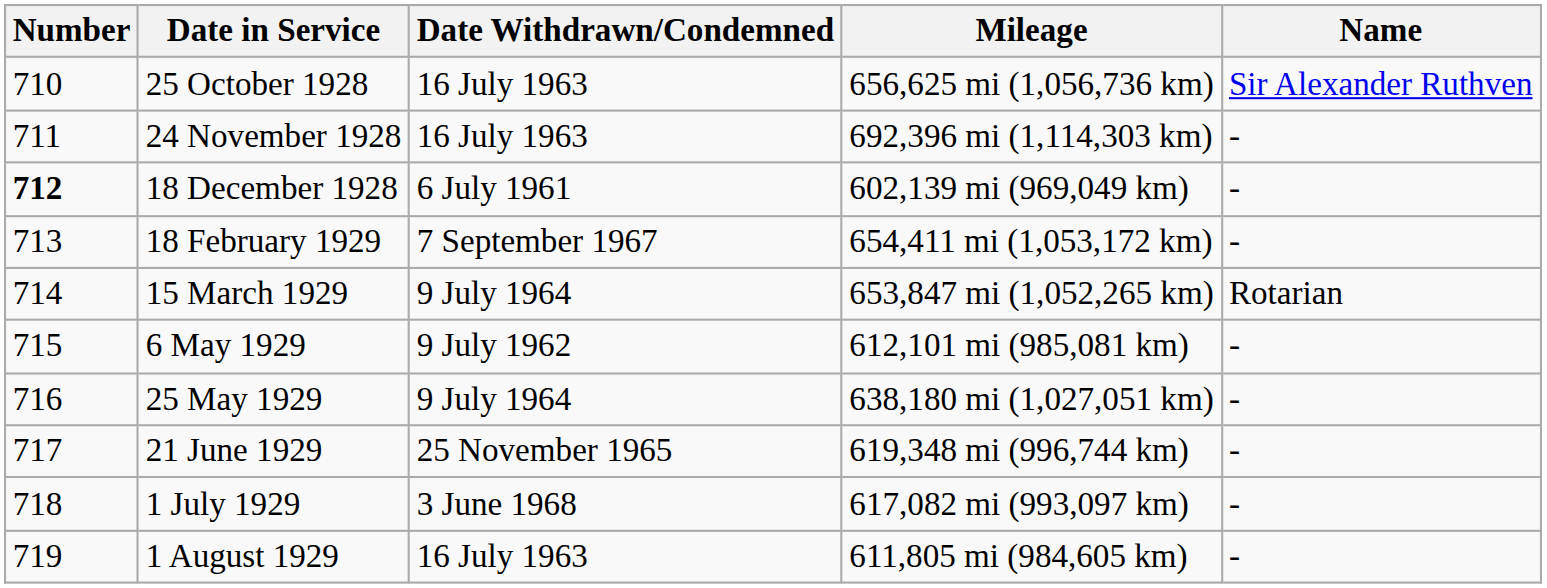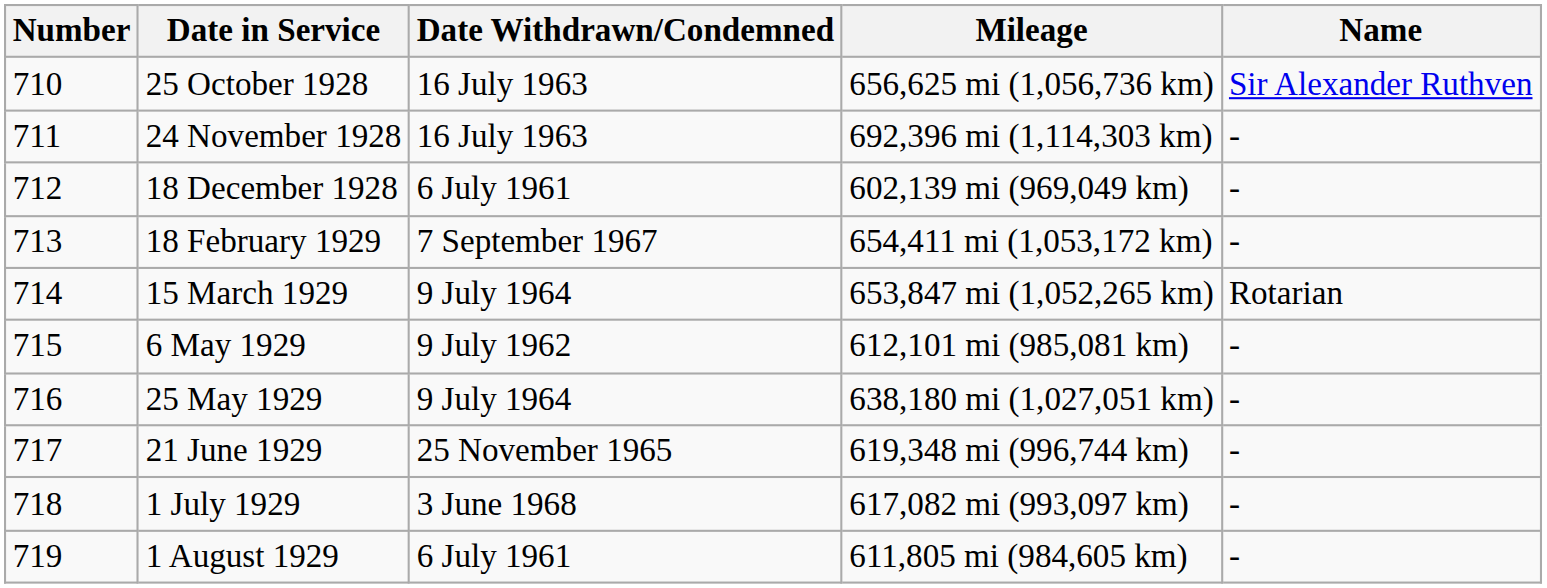 <table class="wikitable">
 <tr>
 <th>Number</th>
 <th>Date in Service</th>
 <th>Date Withdrawn/Condemned</th>
 <th>Mileage</th>
 <th>Name</th>
 </tr>
 <tr>
 <td>710</td>
 <td>25 October 1928</td>
 <td>16 July 1963</td>
 <td>656,625 mi (1,056,736 km)</td>
 <td><a href='#'>Sir Alexander Ruthven</a></td>
 </tr>
 <tr>
 <td>711</td>
 <td>24 November 1928</td>
 <td>16 July 1963</td>
 <td>692,396 mi (1,114,303 km)</td>
 <td>-</td>
 </tr>
 <tr>
-<td><strong>712</strong></td>
+<td>712</td>
 <td>18 December 1928</td>
 <td>6 July 1961</td>
 <td>602,139 mi (969,049 km)</td>
 <td>-</td>
 </tr>
 <tr>
 <td>713</td>
 <td>18 February 1929</td>
 <td>7 September 1967</td>
 <td>654,411 mi (1,053,172 km)</td>
 <td>-</td>
 </tr>
 <tr>
 <td>714</td>
 <td>15 March 1929</td>
 <td>9 July 1964</td>
 <td>653,847 mi (1,052,265 km)</td>
 <td>Rotarian</td>
 </tr>
 <tr>
 <td>715</td>
 <td>6 May 1929</td>
 <td>9 July 1962</td>
 <td>612,101 mi (985,081 km)</td>
 <td>-</td>
 </tr>
 <tr>
 <td>716</td>
 <td>25 May 1929</td>
 <td>9 July 1964</td>
 <td>638,180 mi (1,027,051 km)</td>
 <td>-</td>
 </tr>
 <tr>
 <td>717</td>
 <td>21 June 1929</td>
 <td>25 November 1965</td>
 <td>619,348 mi (996,744 km)</td>
 <td>-</td>
 </tr>
 <tr>
 <td>718</td>
 <td>1 July 1929</td>
 <td>3 June 1968</td>
 <td>617,082 mi (993,097 km)</td>
 <td>-</td>
 </tr>
 <tr>
 <td>719</td>
 <td>1 August 1929</td>
-<td>16 July 1963</td>
+<td>6 July 1961</td>
 <td>611,805 mi (984,605 km)</td>
 <td>-</td>
 </tr>
 </table>
